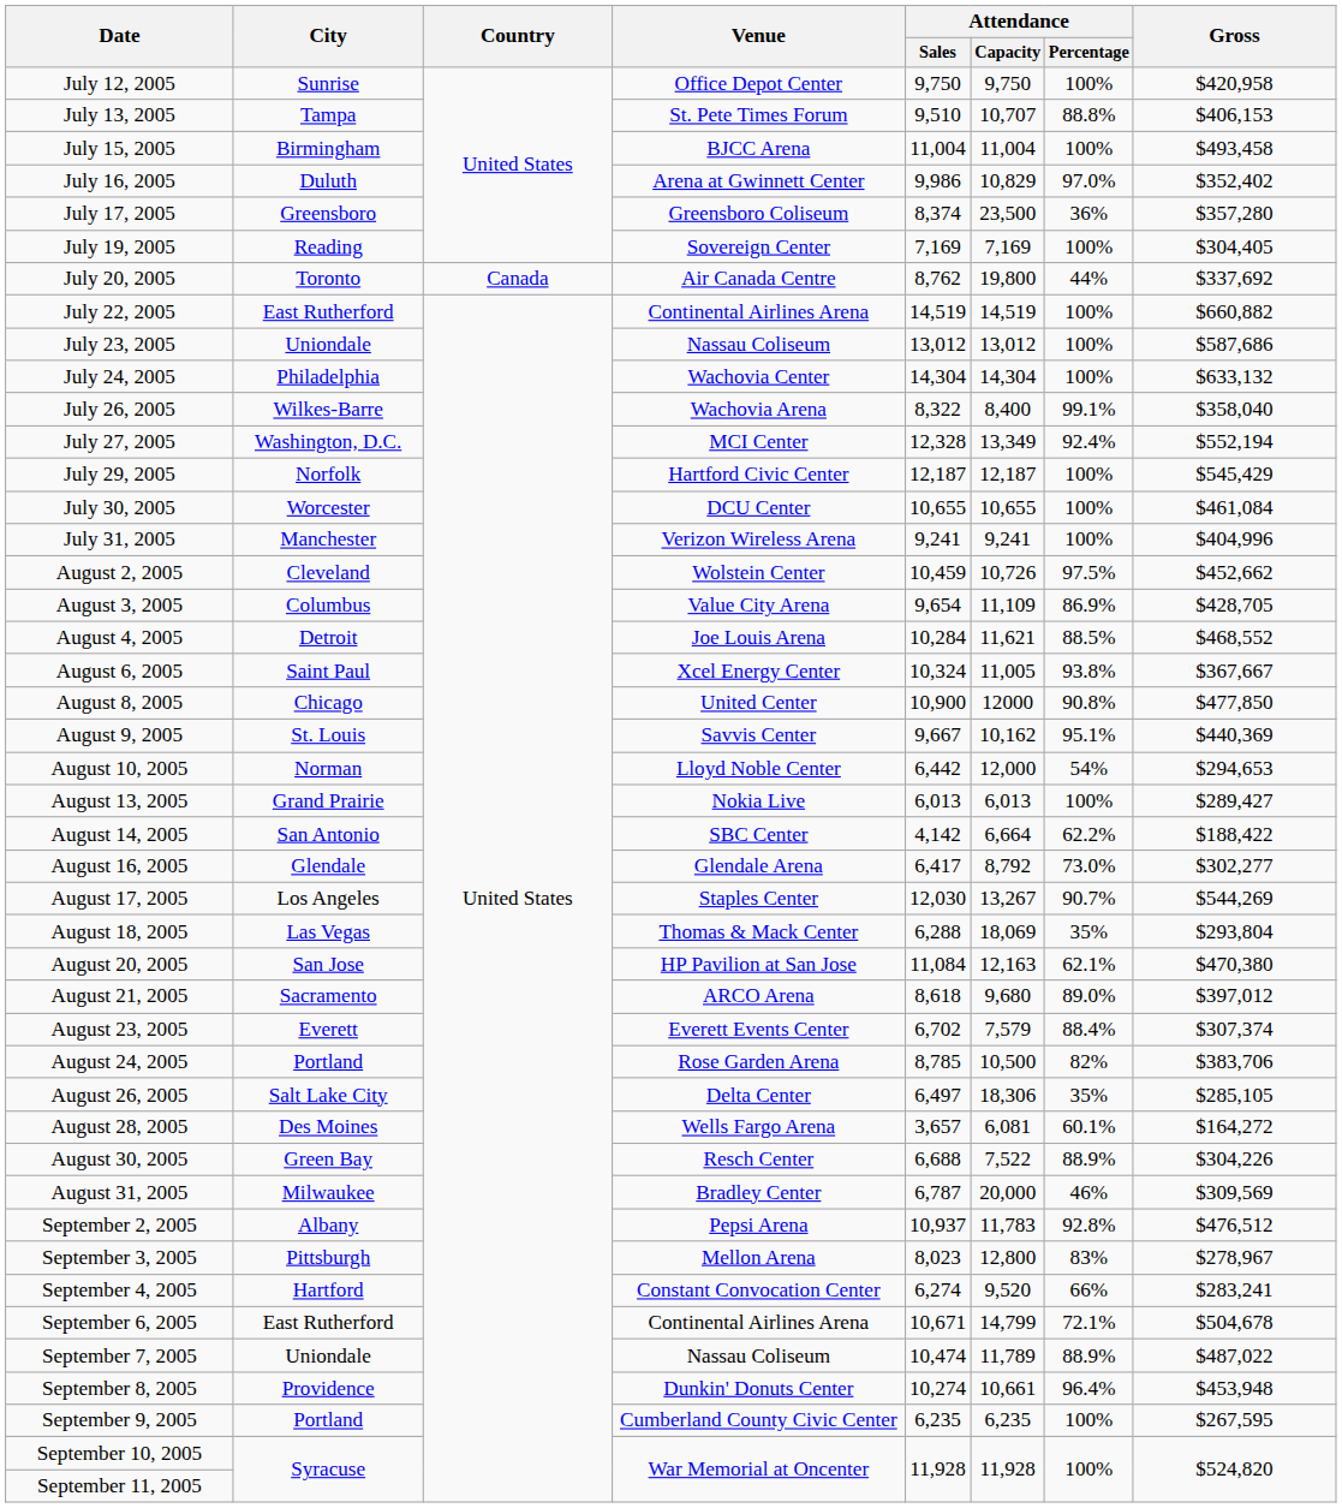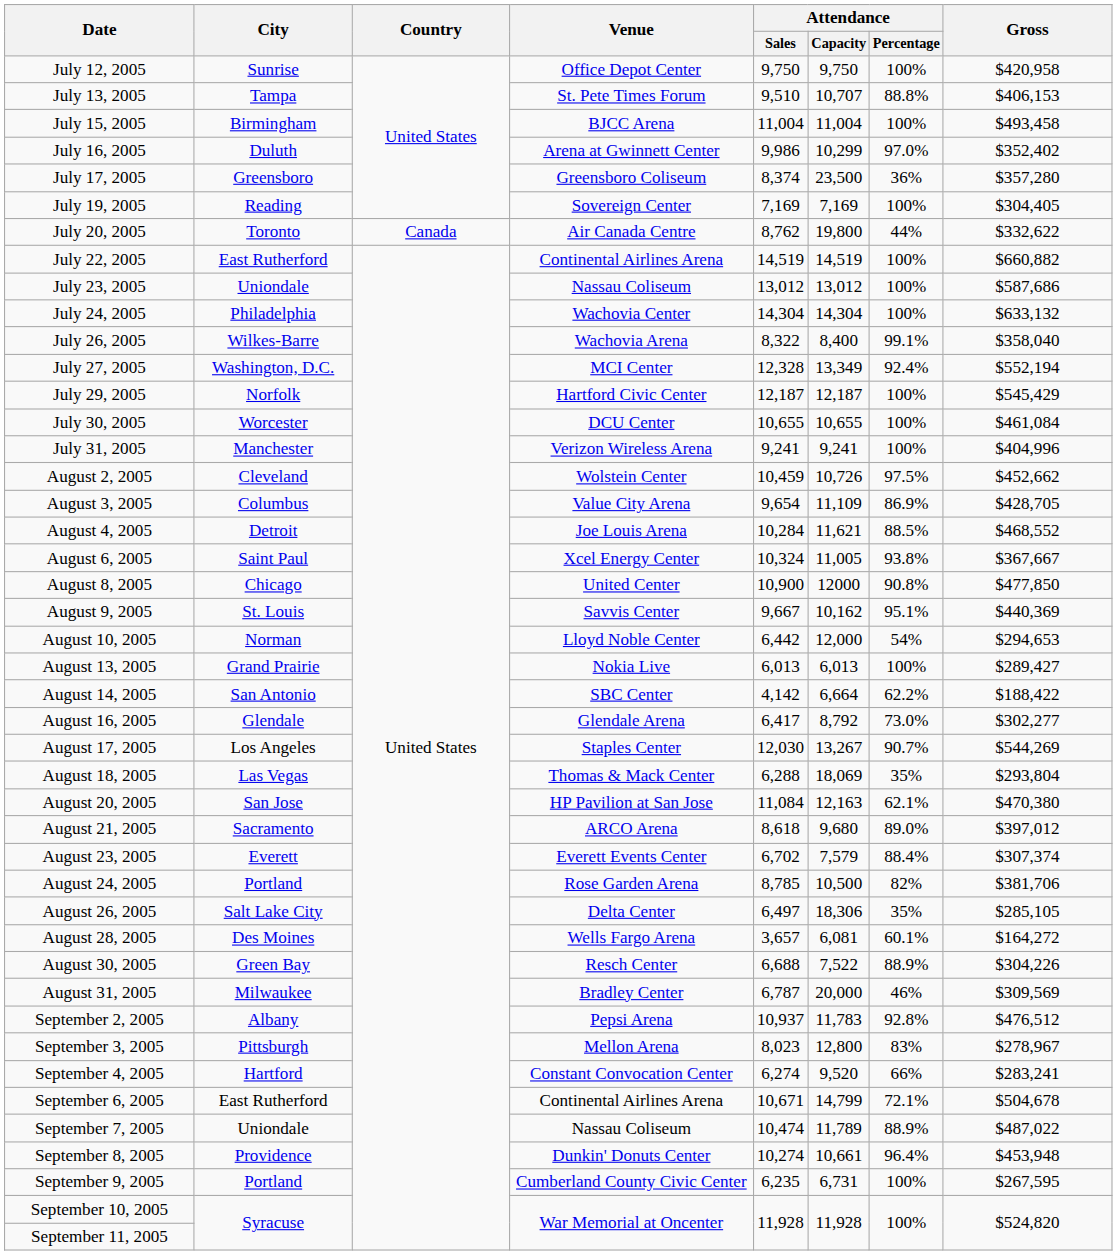 <table class="wikitable" style="text-align:center;">
 <tr>
 <th width="170" rowspan="2">Date</th>
 <th width="140" rowspan="2">City</th>
 <th width="140" rowspan="2">Country</th>
 <th width="220" rowspan="2">Venue</th>
 <th width="170" colspan="3">Attendance</th>
 <th width="150" rowspan="2">Gross</th>
 </tr>
 <tr style="font-size:smaller;">
 <th>Sales</th>
 <th>Capacity</th>
 <th>Percentage</th>
 </tr>
 <tr>
 <td>July 12, 2005</td>
 <td><a href='#'>Sunrise</a></td>
 <td rowspan="6"><a href='#'>United States</a></td>
 <td><a href='#'>Office Depot Center</a></td>
 <td>9,750</td>
 <td>9,750</td>
 <td>100%</td>
 <td>$420,958</td>
 </tr>
 <tr>
 <td>July 13, 2005</td>
 <td><a href='#'>Tampa</a></td>
 <td><a href='#'>St. Pete Times Forum</a></td>
 <td>9,510</td>
 <td>10,707</td>
 <td>88.8%</td>
 <td>$406,153</td>
 </tr>
 <tr>
 <td>July 15, 2005</td>
 <td><a href='#'>Birmingham</a></td>
 <td><a href='#'>BJCC Arena</a></td>
 <td>11,004</td>
 <td>11,004</td>
 <td>100%</td>
 <td>$493,458</td>
 </tr>
 <tr>
 <td>July 16, 2005</td>
 <td><a href='#'>Duluth</a></td>
 <td><a href='#'>Arena at Gwinnett Center</a></td>
 <td>9,986</td>
-<td>10,829</td>
+<td>10,299</td>
 <td>97.0%</td>
 <td>$352,402</td>
 </tr>
 <tr>
 <td>July 17, 2005</td>
 <td><a href='#'>Greensboro</a></td>
 <td><a href='#'>Greensboro Coliseum</a></td>
 <td>8,374</td>
 <td>23,500</td>
 <td>36%</td>
 <td>$357,280</td>
 </tr>
 <tr>
 <td>July 19, 2005</td>
 <td><a href='#'>Reading</a></td>
 <td><a href='#'>Sovereign Center</a></td>
 <td>7,169</td>
 <td>7,169</td>
 <td>100%</td>
 <td>$304,405</td>
 </tr>
 <tr>
 <td>July 20, 2005</td>
 <td><a href='#'>Toronto</a></td>
 <td><a href='#'>Canada</a></td>
 <td><a href='#'>Air Canada Centre</a></td>
 <td>8,762</td>
 <td>19,800</td>
 <td>44%</td>
-<td>$337,692</td>
+<td>$332,622</td>
 </tr>
 <tr>
 <td>July 22, 2005</td>
 <td><a href='#'>East Rutherford</a></td>
 <td rowspan="37">United States</td>
 <td><a href='#'>Continental Airlines Arena</a></td>
 <td>14,519</td>
 <td>14,519</td>
 <td>100%</td>
 <td>$660,882</td>
 </tr>
 <tr>
 <td>July 23, 2005</td>
 <td><a href='#'>Uniondale</a></td>
 <td><a href='#'>Nassau Coliseum</a></td>
 <td>13,012</td>
 <td>13,012</td>
 <td>100%</td>
 <td>$587,686</td>
 </tr>
 <tr>
 <td>July 24, 2005</td>
 <td><a href='#'>Philadelphia</a></td>
 <td><a href='#'>Wachovia Center</a></td>
 <td>14,304</td>
 <td>14,304</td>
 <td>100%</td>
 <td>$633,132</td>
 </tr>
 <tr>
 <td>July 26, 2005</td>
 <td><a href='#'>Wilkes-Barre</a></td>
 <td><a href='#'>Wachovia Arena</a></td>
 <td>8,322</td>
 <td>8,400</td>
 <td>99.1%</td>
 <td>$358,040</td>
 </tr>
 <tr>
 <td>July 27, 2005</td>
 <td><a href='#'>Washington, D.C.</a></td>
 <td><a href='#'>MCI Center</a></td>
 <td>12,328</td>
 <td>13,349</td>
 <td>92.4%</td>
 <td>$552,194</td>
 </tr>
 <tr>
 <td>July 29, 2005</td>
 <td><a href='#'>Norfolk</a></td>
 <td><a href='#'>Hartford Civic Center</a></td>
 <td>12,187</td>
 <td>12,187</td>
 <td>100%</td>
 <td>$545,429</td>
 </tr>
 <tr>
 <td>July 30, 2005</td>
 <td><a href='#'>Worcester</a></td>
 <td><a href='#'>DCU Center</a></td>
 <td>10,655</td>
 <td>10,655</td>
 <td>100%</td>
 <td>$461,084</td>
 </tr>
 <tr>
 <td>July 31, 2005</td>
 <td><a href='#'>Manchester</a></td>
 <td><a href='#'>Verizon Wireless Arena</a></td>
 <td>9,241</td>
 <td>9,241</td>
 <td>100%</td>
 <td>$404,996</td>
 </tr>
 <tr>
 <td>August 2, 2005</td>
 <td><a href='#'>Cleveland</a></td>
 <td><a href='#'>Wolstein Center</a></td>
 <td>10,459</td>
 <td>10,726</td>
 <td>97.5%</td>
 <td>$452,662</td>
 </tr>
 <tr>
 <td>August 3, 2005</td>
 <td><a href='#'>Columbus</a></td>
 <td><a href='#'>Value City Arena</a></td>
 <td>9,654</td>
 <td>11,109</td>
 <td>86.9%</td>
 <td>$428,705</td>
 </tr>
 <tr>
 <td>August 4, 2005</td>
 <td><a href='#'>Detroit</a></td>
 <td><a href='#'>Joe Louis Arena</a></td>
 <td>10,284</td>
 <td>11,621</td>
 <td>88.5%</td>
 <td>$468,552</td>
 </tr>
 <tr>
 <td>August 6, 2005</td>
 <td><a href='#'>Saint Paul</a></td>
 <td><a href='#'>Xcel Energy Center</a></td>
 <td>10,324</td>
 <td>11,005</td>
 <td>93.8%</td>
 <td>$367,667</td>
 </tr>
 <tr>
 <td>August 8, 2005</td>
 <td><a href='#'>Chicago</a></td>
 <td><a href='#'>United Center</a></td>
 <td>10,900</td>
 <td>12000</td>
 <td>90.8%</td>
 <td>$477,850</td>
 </tr>
 <tr>
 <td>August 9, 2005</td>
 <td><a href='#'>St. Louis</a></td>
 <td><a href='#'>Savvis Center</a></td>
 <td>9,667</td>
 <td>10,162</td>
 <td>95.1%</td>
 <td>$440,369</td>
 </tr>
 <tr>
 <td>August 10, 2005</td>
 <td><a href='#'>Norman</a></td>
 <td><a href='#'>Lloyd Noble Center</a></td>
 <td>6,442</td>
 <td>12,000</td>
 <td>54%</td>
 <td>$294,653</td>
 </tr>
 <tr>
 <td>August 13, 2005</td>
 <td><a href='#'>Grand Prairie</a></td>
 <td><a href='#'>Nokia Live</a></td>
 <td>6,013</td>
 <td>6,013</td>
 <td>100%</td>
 <td>$289,427</td>
 </tr>
 <tr>
 <td>August 14, 2005</td>
 <td><a href='#'>San Antonio</a></td>
 <td><a href='#'>SBC Center</a></td>
 <td>4,142</td>
 <td>6,664</td>
 <td>62.2%</td>
 <td>$188,422</td>
 </tr>
 <tr>
 <td>August 16, 2005</td>
 <td><a href='#'>Glendale</a></td>
 <td><a href='#'>Glendale Arena</a></td>
 <td>6,417</td>
 <td>8,792</td>
 <td>73.0%</td>
 <td>$302,277</td>
 </tr>
 <tr>
 <td>August 17, 2005</td>
 <td>Los Angeles</td>
 <td><a href='#'>Staples Center</a></td>
 <td>12,030</td>
 <td>13,267</td>
 <td>90.7%</td>
 <td>$544,269</td>
 </tr>
 <tr>
 <td>August 18, 2005</td>
 <td><a href='#'>Las Vegas</a></td>
 <td><a href='#'>Thomas & Mack Center</a></td>
 <td>6,288</td>
 <td>18,069</td>
 <td>35%</td>
 <td>$293,804</td>
 </tr>
 <tr>
 <td>August 20, 2005</td>
 <td><a href='#'>San Jose</a></td>
 <td><a href='#'>HP Pavilion at San Jose</a></td>
 <td>11,084</td>
 <td>12,163</td>
 <td>62.1%</td>
 <td>$470,380</td>
 </tr>
 <tr>
 <td>August 21, 2005</td>
 <td><a href='#'>Sacramento</a></td>
 <td><a href='#'>ARCO Arena</a></td>
 <td>8,618</td>
 <td>9,680</td>
 <td>89.0%</td>
 <td>$397,012</td>
 </tr>
 <tr>
 <td>August 23, 2005</td>
 <td><a href='#'>Everett</a></td>
 <td><a href='#'>Everett Events Center</a></td>
 <td>6,702</td>
 <td>7,579</td>
 <td>88.4%</td>
 <td>$307,374</td>
 </tr>
 <tr>
 <td>August 24, 2005</td>
 <td><a href='#'>Portland</a></td>
 <td><a href='#'>Rose Garden Arena</a></td>
 <td>8,785</td>
 <td>10,500</td>
 <td>82%</td>
-<td>$383,706</td>
+<td>$381,706</td>
 </tr>
 <tr>
 <td>August 26, 2005</td>
 <td><a href='#'>Salt Lake City</a></td>
 <td><a href='#'>Delta Center</a></td>
 <td>6,497</td>
 <td>18,306</td>
 <td>35%</td>
 <td>$285,105</td>
 </tr>
 <tr>
 <td>August 28, 2005</td>
 <td><a href='#'>Des Moines</a></td>
 <td><a href='#'>Wells Fargo Arena</a></td>
 <td>3,657</td>
 <td>6,081</td>
 <td>60.1%</td>
 <td>$164,272</td>
 </tr>
 <tr>
 <td>August 30, 2005</td>
 <td><a href='#'>Green Bay</a></td>
 <td><a href='#'>Resch Center</a></td>
 <td>6,688</td>
 <td>7,522</td>
 <td>88.9%</td>
 <td>$304,226</td>
 </tr>
 <tr>
 <td>August 31, 2005</td>
 <td><a href='#'>Milwaukee</a></td>
 <td><a href='#'>Bradley Center</a></td>
 <td>6,787</td>
 <td>20,000</td>
 <td>46%</td>
 <td>$309,569</td>
 </tr>
 <tr>
 <td>September 2, 2005</td>
 <td><a href='#'>Albany</a></td>
 <td><a href='#'>Pepsi Arena</a></td>
 <td>10,937</td>
 <td>11,783</td>
 <td>92.8%</td>
 <td>$476,512</td>
 </tr>
 <tr>
 <td>September 3, 2005</td>
 <td><a href='#'>Pittsburgh</a></td>
 <td><a href='#'>Mellon Arena</a></td>
 <td>8,023</td>
 <td>12,800</td>
 <td>83%</td>
 <td>$278,967</td>
 </tr>
 <tr>
 <td>September 4, 2005</td>
 <td><a href='#'>Hartford</a></td>
 <td><a href='#'>Constant Convocation Center</a></td>
 <td>6,274</td>
 <td>9,520</td>
 <td>66%</td>
 <td>$283,241</td>
 </tr>
 <tr>
 <td>September 6, 2005</td>
 <td>East Rutherford</td>
 <td>Continental Airlines Arena</td>
 <td>10,671</td>
 <td>14,799</td>
 <td>72.1%</td>
 <td>$504,678</td>
 </tr>
 <tr>
 <td>September 7, 2005</td>
 <td>Uniondale</td>
 <td>Nassau Coliseum</td>
 <td>10,474</td>
 <td>11,789</td>
 <td>88.9%</td>
 <td>$487,022</td>
 </tr>
 <tr>
 <td>September 8, 2005</td>
 <td><a href='#'>Providence</a></td>
 <td><a href='#'>Dunkin' Donuts Center</a></td>
 <td>10,274</td>
 <td>10,661</td>
 <td>96.4%</td>
 <td>$453,948</td>
 </tr>
 <tr>
 <td>September 9, 2005</td>
 <td><a href='#'>Portland</a></td>
 <td><a href='#'>Cumberland County Civic Center</a></td>
 <td>6,235</td>
-<td>6,235</td>
+<td>6,731</td>
 <td>100%</td>
 <td>$267,595</td>
 </tr>
 <tr>
 <td>September 10, 2005</td>
 <td rowspan="2"><a href='#'>Syracuse</a></td>
 <td rowspan="2"><a href='#'>War Memorial at Oncenter</a></td>
 <td rowspan="2">11,928</td>
 <td rowspan="2">11,928</td>
 <td rowspan="2">100%</td>
 <td rowspan="2">$524,820</td>
 </tr>
 <tr>
 <td>September 11, 2005</td>
 </tr>
 </table>
